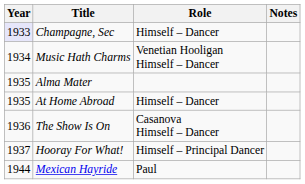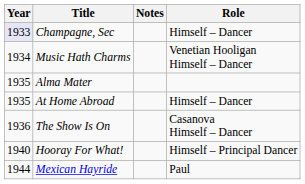 <table class="wikitable sortable">
 <tr>
 <th>Year</th>
 <th>Title</th>
+<th>Notes</th>
 <th>Role</th>
-<th>Notes</th>
 </tr>
 <tr>
 <td style="background: lavender;">1933</td>
 <td><em>Champagne, Sec</em></td>
+<td></td>
 <td>Himself – Dancer</td>
-<td></td>
 </tr>
 <tr>
 <td>1934</td>
 <td><em>Music Hath Charms</em></td>
+<td></td>
 <td>Venetian Hooligan<br>Himself – Dancer</td>
-<td></td>
 </tr>
 <tr>
 <td>1935</td>
 <td><em>Alma Mater</em></td>
 <td></td>
 <td></td>
 </tr>
 <tr>
 <td>1935</td>
 <td><em>At Home Abroad</em></td>
+<td></td>
 <td>Himself – Dancer</td>
-<td></td>
 </tr>
 <tr>
 <td>1936</td>
 <td><em>The Show Is On</em></td>
+<td></td>
 <td>Casanova<br>Himself – Dancer</td>
-<td></td>
 </tr>
 <tr>
-<td>1937</td>
+<td>1940</td>
 <td><em>Hooray For What!</em></td>
+<td></td>
 <td>Himself – Principal Dancer</td>
-<td></td>
 </tr>
 <tr>
 <td>1944</td>
 <td><em><a href='#'>Mexican Hayride</a></em></td>
+<td></td>
 <td>Paul</td>
-<td></td>
 </tr>
 </table>
